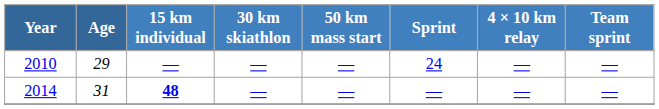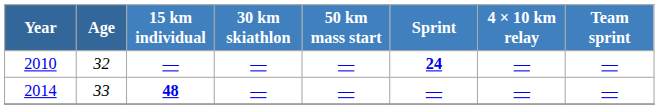 <table class="wikitable" style="font-size:95%; text-align:center; border:grey solid 1px; border-collapse:collapse; background:#ffffff;">
 <tr>
 <th style="background-color:#369; color:white; width:60px;"> Year </th>
 <th style="background-color:#369; color:white; width:40px;"> Age </th>
 <th style="background-color:#4180be; color:white; width:75px;"> 15 km <br> individual </th>
 <th style="background-color:#4180be; color:white; width:75px;"> 30 km <br> skiathlon </th>
 <th style="background-color:#4180be; color:white; width:75px;"> 50 km <br> mass start </th>
 <th style="background-color:#4180be; color:white; width:75px;"> Sprint </th>
 <th style="background-color:#4180be; color:white; width:75px;"> 4 × 10 km <br> relay </th>
 <th style="background-color:#4180be; color:white; width:75px;"> Team <br> sprint </th>
 </tr>
 <tr>
 <td><a href='#'>2010</a></td>
-<td><em>29</em></td>
+<td><em>32</em></td>
 <td><a href='#'>—</a></td>
 <td><a href='#'>—</a></td>
 <td><a href='#'>—</a></td>
-<td><a href='#'>24</a></td>
+<td><strong><a href='#'>24</a></strong></td>
 <td><a href='#'>—</a></td>
 <td><a href='#'>—</a></td>
 </tr>
 <tr>
 <td><a href='#'>2014</a></td>
-<td><em>31</em></td>
+<td><em>33</em></td>
 <td><strong><a href='#'>48</a></strong></td>
 <td><a href='#'>—</a></td>
 <td><a href='#'>—</a></td>
 <td><a href='#'>—</a></td>
 <td><a href='#'>—</a></td>
 <td><a href='#'>—</a></td>
 </tr>
 <tr>
 </tr>
 </table>
